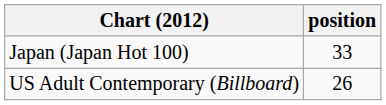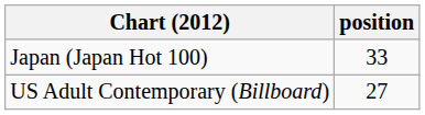 <table class="wikitable sortable">
 <tr>
 <th>Chart (2012)</th>
 <th>position</th>
 </tr>
 <tr>
 <td>Japan (Japan Hot 100)</td>
 <td style="text-align:center;">33</td>
 </tr>
 <tr>
 <td>US Adult Contemporary (<em>Billboard</em>)</td>
-<td style="text-align:center;">26</td>
+<td style="text-align:center;">27</td>
 </tr>
 </table>
